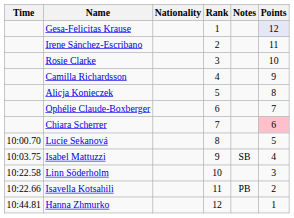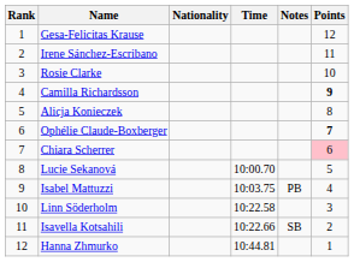 <table class="wikitable sortable" style="text-align:center; font-size:95%">
 <tr>
-<th>Time</th>
+<th>Rank</th>
 <th>Name</th>
 <th>Nationality</th>
-<th>Rank</th>
+<th>Time</th>
 <th>Notes</th>
 <th>Points</th>
 </tr>
 <tr>
-<td></td>
+<td>1</td>
 <td align=left><a href='#'>Gesa-Felicitas Krause</a></td>
 <td align=left></td>
-<td>1</td>
 <td></td>
-<td style="background: lavender;">12</td>
+<td></td>
+<td>12</td>
 </tr>
 <tr>
-<td></td>
+<td>2</td>
 <td align=left><a href='#'>Irene Sánchez-Escribano</a></td>
 <td align=left></td>
-<td>2</td>
+<td></td>
 <td></td>
 <td>11</td>
 </tr>
 <tr>
-<td></td>
+<td>3</td>
 <td align=left><a href='#'>Rosie Clarke</a></td>
 <td align=left></td>
-<td>3</td>
+<td></td>
 <td></td>
 <td>10</td>
 </tr>
 <tr>
-<td></td>
+<td>4</td>
 <td align=left><a href='#'>Camilla Richardsson</a></td>
 <td align=left></td>
-<td>4</td>
 <td></td>
-<td>9</td>
+<td></td>
+<td><strong>9</strong></td>
 </tr>
 <tr>
-<td></td>
+<td>5</td>
 <td align=left><a href='#'>Alicja Konieczek</a></td>
 <td align=left></td>
-<td>5</td>
+<td></td>
 <td></td>
 <td>8</td>
 </tr>
 <tr>
-<td></td>
+<td>6</td>
 <td align=left><a href='#'>Ophélie Claude-Boxberger</a></td>
 <td align=left></td>
-<td>6</td>
 <td></td>
-<td>7</td>
+<td></td>
+<td><strong>7</strong></td>
 </tr>
 <tr>
-<td></td>
+<td>7</td>
 <td align=left><a href='#'>Chiara Scherrer</a></td>
 <td align=left></td>
-<td>7</td>
+<td></td>
 <td></td>
 <td style="background: pink;">6</td>
 </tr>
 <tr>
-<td>10:00.70</td>
+<td>8</td>
 <td align=left><a href='#'>Lucie Sekanová</a></td>
 <td align=left></td>
-<td>8</td>
+<td>10:00.70</td>
 <td></td>
 <td>5</td>
 </tr>
 <tr>
-<td>10:03.75</td>
+<td>9</td>
 <td align=left><a href='#'>Isabel Mattuzzi</a></td>
 <td align=left></td>
-<td>9</td>
-<td>SB</td>
+<td>10:03.75</td>
+<td>PB</td>
 <td>4</td>
 </tr>
 <tr>
-<td>10:22.58</td>
+<td>10</td>
 <td align=left><a href='#'>Linn Söderholm</a></td>
 <td align=left></td>
-<td>10</td>
+<td>10:22.58</td>
 <td></td>
 <td>3</td>
 </tr>
 <tr>
-<td>10:22.66</td>
+<td>11</td>
 <td align=left><a href='#'>Isavella Kotsahili</a></td>
 <td align=left></td>
-<td>11</td>
-<td>PB</td>
+<td>10:22.66</td>
+<td>SB</td>
 <td>2</td>
 </tr>
 <tr>
-<td>10:44.81</td>
+<td>12</td>
 <td align=left><a href='#'>Hanna Zhmurko</a></td>
 <td align=left></td>
-<td>12</td>
+<td>10:44.81</td>
 <td></td>
 <td>1</td>
 </tr>
 </table>
